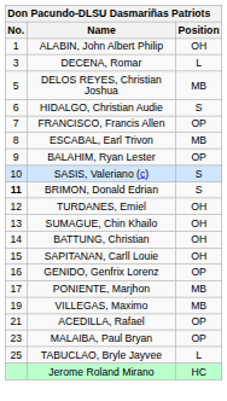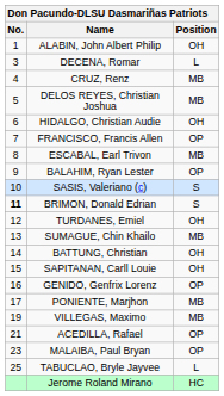 <table class='wikitable mw-collapsible mw-collapsed' style='text-align: center; font-size: 90%; width: 300px; border: none;'>
 <tr>
 <th style='text-align: left;' colspan=3>Don Pacundo-DLSU Dasmariñas Patriots</th>
 </tr>
 <tr>
 <th style="width:7%">No.</th>
 <th>Name</th>
 <th style="width:20%">Position</th>
 </tr>
 <tr>
 <td>1</td>
 <td>ALABIN, John Albert Philip</td>
 <td>OH</td>
 </tr>
 <tr>
 <td>3</td>
 <td>DECENA, Romar</td>
 <td>L</td>
 </tr>
 <tr>
+<td>4</td>
+<td>CRUZ, Renz</td>
+<td>MB</td>
+</tr>
+<tr>
 <td>5</td>
 <td>DELOS REYES, Christian Joshua</td>
 <td>MB</td>
 </tr>
 <tr>
 <td>6</td>
 <td>HIDALGO, Christian Audie</td>
-<td>S</td>
+<td>OH</td>
 </tr>
 <tr>
 <td>7</td>
 <td>FRANCISCO, Francis Allen</td>
 <td>OP</td>
 </tr>
 <tr>
 <td>8</td>
 <td>ESCABAL, Earl Trivon</td>
 <td>MB</td>
 </tr>
 <tr>
 <td>9</td>
 <td>BALAHIM, Ryan Lester</td>
 <td>OP</td>
 </tr>
 <tr bgcolor=#DOE6FF>
 <td>10</td>
 <td>SASIS, Valeriano (<a href='#'>c</a>)</td>
 <td>S</td>
 </tr>
 <tr>
 <td><strong>11</strong></td>
 <td>BRIMON, Donald Edrian</td>
 <td>S</td>
 </tr>
 <tr>
 <td>12</td>
 <td>TURDANES, Emiel</td>
 <td>OH</td>
 </tr>
 <tr>
 <td>13</td>
 <td>SUMAGUE, Chin Khailo</td>
-<td>OH</td>
+<td>MB</td>
 </tr>
 <tr>
 <td>14</td>
 <td>BATTUNG, Christian</td>
 <td>OH</td>
 </tr>
 <tr>
 <td>15</td>
 <td>SAPITANAN, Carll Louie</td>
 <td>OH</td>
 </tr>
 <tr>
 <td>16</td>
 <td>GENIDO, Genfrix Lorenz</td>
 <td>OP</td>
 </tr>
 <tr>
 <td>17</td>
 <td>PONIENTE, Marjhon</td>
 <td>MB</td>
 </tr>
 <tr>
 <td>19</td>
 <td>VILLEGAS, Maximo</td>
 <td>MB</td>
 </tr>
 <tr>
 <td>21</td>
 <td>ACEDILLA, Rafael</td>
 <td>OP</td>
 </tr>
 <tr>
 <td>23</td>
 <td>MALAIBA, Paul Bryan</td>
 <td>OP</td>
 </tr>
 <tr>
 <td>25</td>
 <td>TABUCLAO, Bryle Jayvee</td>
 <td>L</td>
 </tr>
 <tr bgcolor=#BBFFCC>
 <td></td>
 <td>Jerome Roland Mirano</td>
 <td>HC</td>
 </tr>
 <tr>
 </tr>
 </table>
